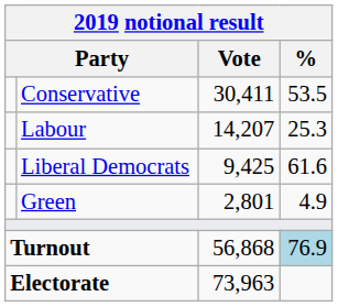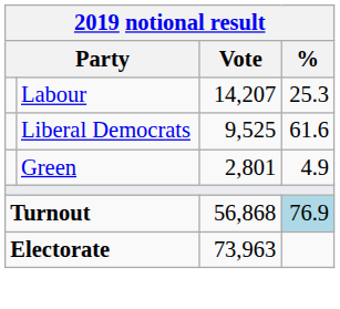 <table class="wikitable">
 <tr>
 <th colspan="4"><a href='#'>2019</a> <a href='#'>notional result</a></th>
 </tr>
 <tr>
 <th bgcolor="#DDDDFF" width="130px" colspan="2">Party</th>
 <th bgcolor="#DDDDFF" width="50px">Vote</th>
 <th bgcolor="#DDDDFF" width="30px">%</th>
 </tr>
 <tr>
 <td></td>
-<td><a href='#'>Conservative</a></td>
-<td align=right>30,411</td>
-<td align=right>53.5</td>
-</tr>
-<tr>
-<td></td>
 <td><a href='#'>Labour</a></td>
 <td align=right>14,207</td>
 <td align=right>25.3</td>
 </tr>
 <tr>
 <td></td>
 <td><a href='#'>Liberal Democrats</a></td>
-<td align=right>9,425</td>
+<td align=right>9,525</td>
 <td align=right>61.6</td>
 </tr>
 <tr>
 <td></td>
 <td><a href='#'>Green</a></td>
 <td align=right>2,801</td>
 <td align=right>4.9</td>
 </tr>
 <tr>
 <td colspan="4" bgcolor="#EAECF0"></td>
 </tr>
 <tr>
 <td colspan="2"><strong>Turnout</strong></td>
 <td align=right>56,868</td>
 <td align=right style="background: lightblue;">76.9</td>
 </tr>
 <tr>
 <td colspan="2"><strong>Electorate</strong></td>
 <td align=right>73,963</td>
 </tr>
 </table>
